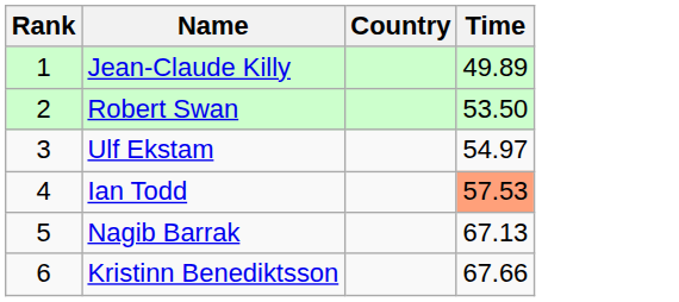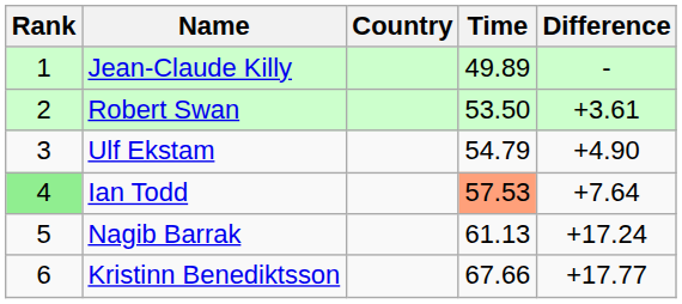 <table class="wikitable sortable" style="text-align:center">
 <tr>
 <th>Rank</th>
 <th>Name</th>
 <th>Country</th>
 <th>Time</th>
+<th>Difference</th>
 </tr>
 <tr style="background:#cfc;">
 <td>1</td>
 <td align=left><a href='#'>Jean-Claude Killy</a></td>
 <td align=left></td>
 <td>49.89</td>
+<td>-</td>
 </tr>
 <tr style="background:#cfc;">
 <td>2</td>
 <td align=left><a href='#'>Robert Swan</a></td>
 <td align=left></td>
 <td>53.50</td>
+<td>+3.61</td>
 </tr>
 <tr>
 <td>3</td>
 <td align=left><a href='#'>Ulf Ekstam</a></td>
 <td align=left></td>
-<td>54.97</td>
+<td>54.79</td>
+<td>+4.90</td>
 </tr>
 <tr>
-<td>4</td>
+<td style="background: lightgreen;">4</td>
 <td align=left><a href='#'>Ian Todd</a></td>
 <td align=left></td>
 <td style="background: lightsalmon;">57.53</td>
+<td>+7.64</td>
 </tr>
 <tr>
 <td>5</td>
 <td align=left><a href='#'>Nagib Barrak</a></td>
 <td align=left></td>
-<td>67.13</td>
+<td>61.13</td>
+<td>+17.24</td>
 </tr>
 <tr>
 <td>6</td>
 <td align=left><a href='#'>Kristinn Benediktsson</a></td>
 <td align=left></td>
 <td>67.66</td>
+<td>+17.77</td>
 </tr>
 </table>
